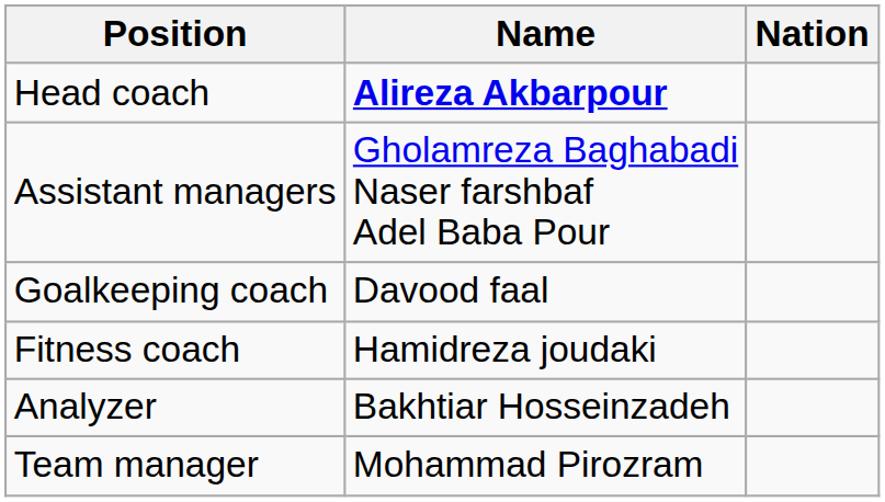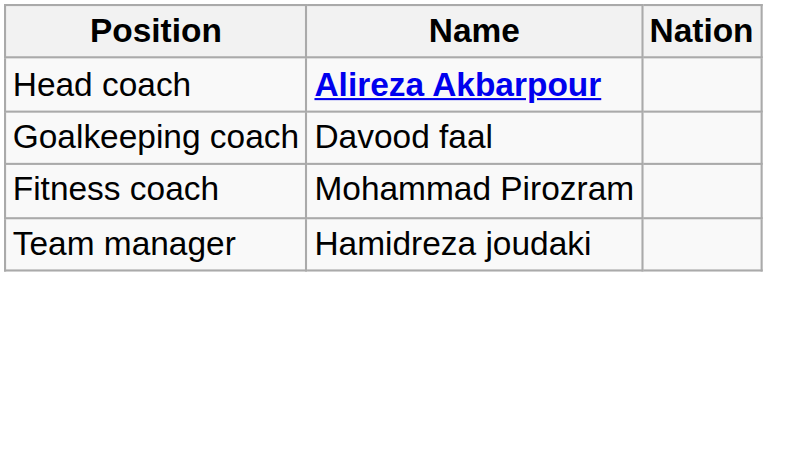 <table class="wikitable">
 <tr>
 <th>Position</th>
 <th>Name</th>
 <th>Nation</th>
 </tr>
 <tr>
 <td>Head coach</td>
 <td><strong><a href='#'>Alireza Akbarpour</a></strong></td>
 <td></td>
 </tr>
 <tr>
-<td>Assistant managers</td>
-<td><a href='#'>Gholamreza Baghabadi</a><br>Naser farshbaf<br>Adel Baba Pour</td>
-<td></td>
-</tr>
-<tr>
 <td>Goalkeeping coach</td>
 <td>Davood faal</td>
 <td></td>
 </tr>
 <tr>
 <td>Fitness coach</td>
-<td>Hamidreza joudaki</td>
-<td></td>
-</tr>
-<tr>
-<td>Analyzer</td>
-<td>Bakhtiar Hosseinzadeh</td>
+<td>Mohammad Pirozram</td>
 <td></td>
 </tr>
 <tr>
 <td>Team manager</td>
-<td>Mohammad Pirozram</td>
+<td>Hamidreza joudaki</td>
 <td></td>
 </tr>
 </table>
